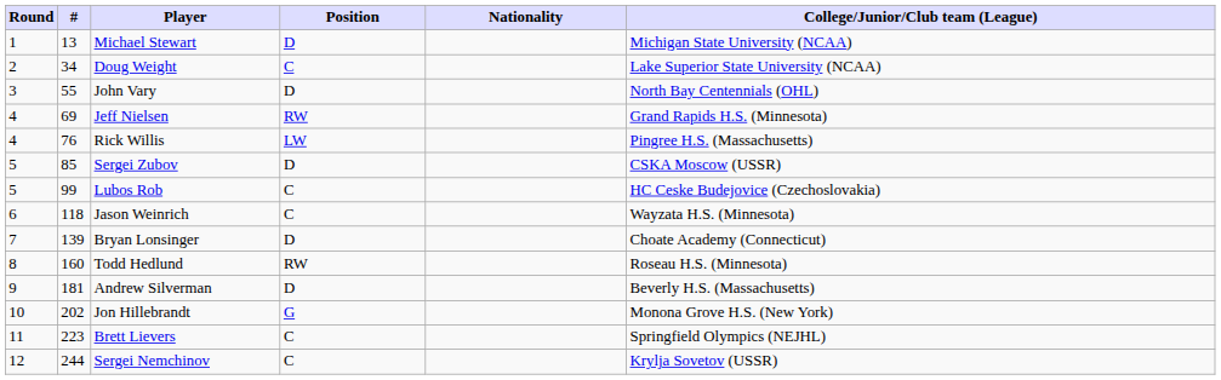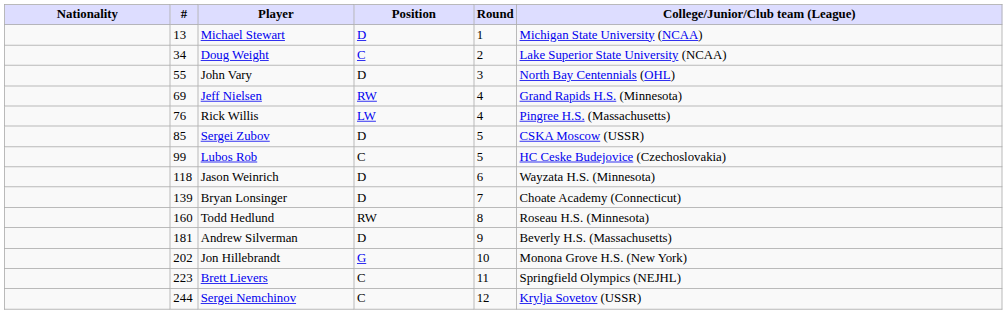 <table class="wikitable">
 <tr>
-<th style="background:#ddf; width:2.00%;">Round</th>
+<th style="background:#ddf; width:17.0%;">Nationality</th>
 <th style="background:#ddf; width:2.75%;">#</th>
 <th style="background:#ddf; width:16.0%;">Player</th>
 <th style="background:#ddf; width:12.25%;">Position</th>
-<th style="background:#ddf; width:17.0%;">Nationality</th>
+<th style="background:#ddf; width:2.00%;">Round</th>
 <th style="background:#ddf; width:100.0%;">College/Junior/Club team (League)</th>
 </tr>
 <tr>
-<td>1</td>
+<td></td>
 <td>13</td>
 <td><a href='#'>Michael Stewart</a></td>
 <td><a href='#'>D</a></td>
-<td></td>
+<td>1</td>
 <td><a href='#'>Michigan State University</a> (<a href='#'>NCAA</a>)</td>
 </tr>
 <tr>
-<td>2</td>
+<td></td>
 <td>34</td>
 <td><a href='#'>Doug Weight</a></td>
 <td><a href='#'>C</a></td>
-<td></td>
+<td>2</td>
 <td><a href='#'>Lake Superior State University</a> (NCAA)</td>
 </tr>
 <tr>
-<td>3</td>
+<td></td>
 <td>55</td>
 <td>John Vary</td>
 <td>D</td>
-<td></td>
+<td>3</td>
 <td><a href='#'>North Bay Centennials</a> (<a href='#'>OHL</a>)</td>
 </tr>
 <tr>
-<td>4</td>
+<td></td>
 <td>69</td>
 <td><a href='#'>Jeff Nielsen</a></td>
 <td><a href='#'>RW</a></td>
-<td></td>
+<td>4</td>
 <td><a href='#'>Grand Rapids H.S.</a> (Minnesota)</td>
 </tr>
 <tr>
-<td>4</td>
+<td></td>
 <td>76</td>
 <td>Rick Willis</td>
 <td><a href='#'>LW</a></td>
-<td></td>
+<td>4</td>
 <td><a href='#'>Pingree H.S.</a> (Massachusetts)</td>
 </tr>
 <tr>
-<td>5</td>
+<td></td>
 <td>85</td>
 <td><a href='#'>Sergei Zubov</a></td>
 <td>D</td>
-<td></td>
+<td>5</td>
 <td><a href='#'>CSKA Moscow</a> (USSR)</td>
 </tr>
 <tr>
-<td>5</td>
+<td></td>
 <td>99</td>
 <td><a href='#'>Lubos Rob</a></td>
 <td>C</td>
-<td></td>
+<td>5</td>
 <td><a href='#'>HC Ceske Budejovice</a> (Czechoslovakia)</td>
 </tr>
 <tr>
-<td>6</td>
+<td></td>
 <td>118</td>
 <td>Jason Weinrich</td>
-<td>C</td>
-<td></td>
+<td>D</td>
+<td>6</td>
 <td>Wayzata H.S. (Minnesota)</td>
 </tr>
 <tr>
-<td>7</td>
+<td></td>
 <td>139</td>
 <td>Bryan Lonsinger</td>
 <td>D</td>
-<td></td>
+<td>7</td>
 <td>Choate Academy (Connecticut)</td>
 </tr>
 <tr>
-<td>8</td>
+<td></td>
 <td>160</td>
 <td>Todd Hedlund</td>
 <td>RW</td>
-<td></td>
+<td>8</td>
 <td>Roseau H.S. (Minnesota)</td>
 </tr>
 <tr>
-<td>9</td>
+<td></td>
 <td>181</td>
 <td>Andrew Silverman</td>
 <td>D</td>
-<td></td>
+<td>9</td>
 <td>Beverly H.S. (Massachusetts)</td>
 </tr>
 <tr>
-<td>10</td>
+<td></td>
 <td>202</td>
 <td>Jon Hillebrandt</td>
 <td><a href='#'>G</a></td>
-<td></td>
+<td>10</td>
 <td>Monona Grove H.S. (New York)</td>
 </tr>
 <tr>
-<td>11</td>
+<td></td>
 <td>223</td>
 <td><a href='#'>Brett Lievers</a></td>
 <td>C</td>
-<td></td>
+<td>11</td>
 <td>Springfield Olympics (NEJHL)</td>
 </tr>
 <tr>
-<td>12</td>
+<td></td>
 <td>244</td>
 <td><a href='#'>Sergei Nemchinov</a></td>
 <td>C</td>
-<td></td>
+<td>12</td>
 <td><a href='#'>Krylja Sovetov</a> (USSR)</td>
 </tr>
 </table>
